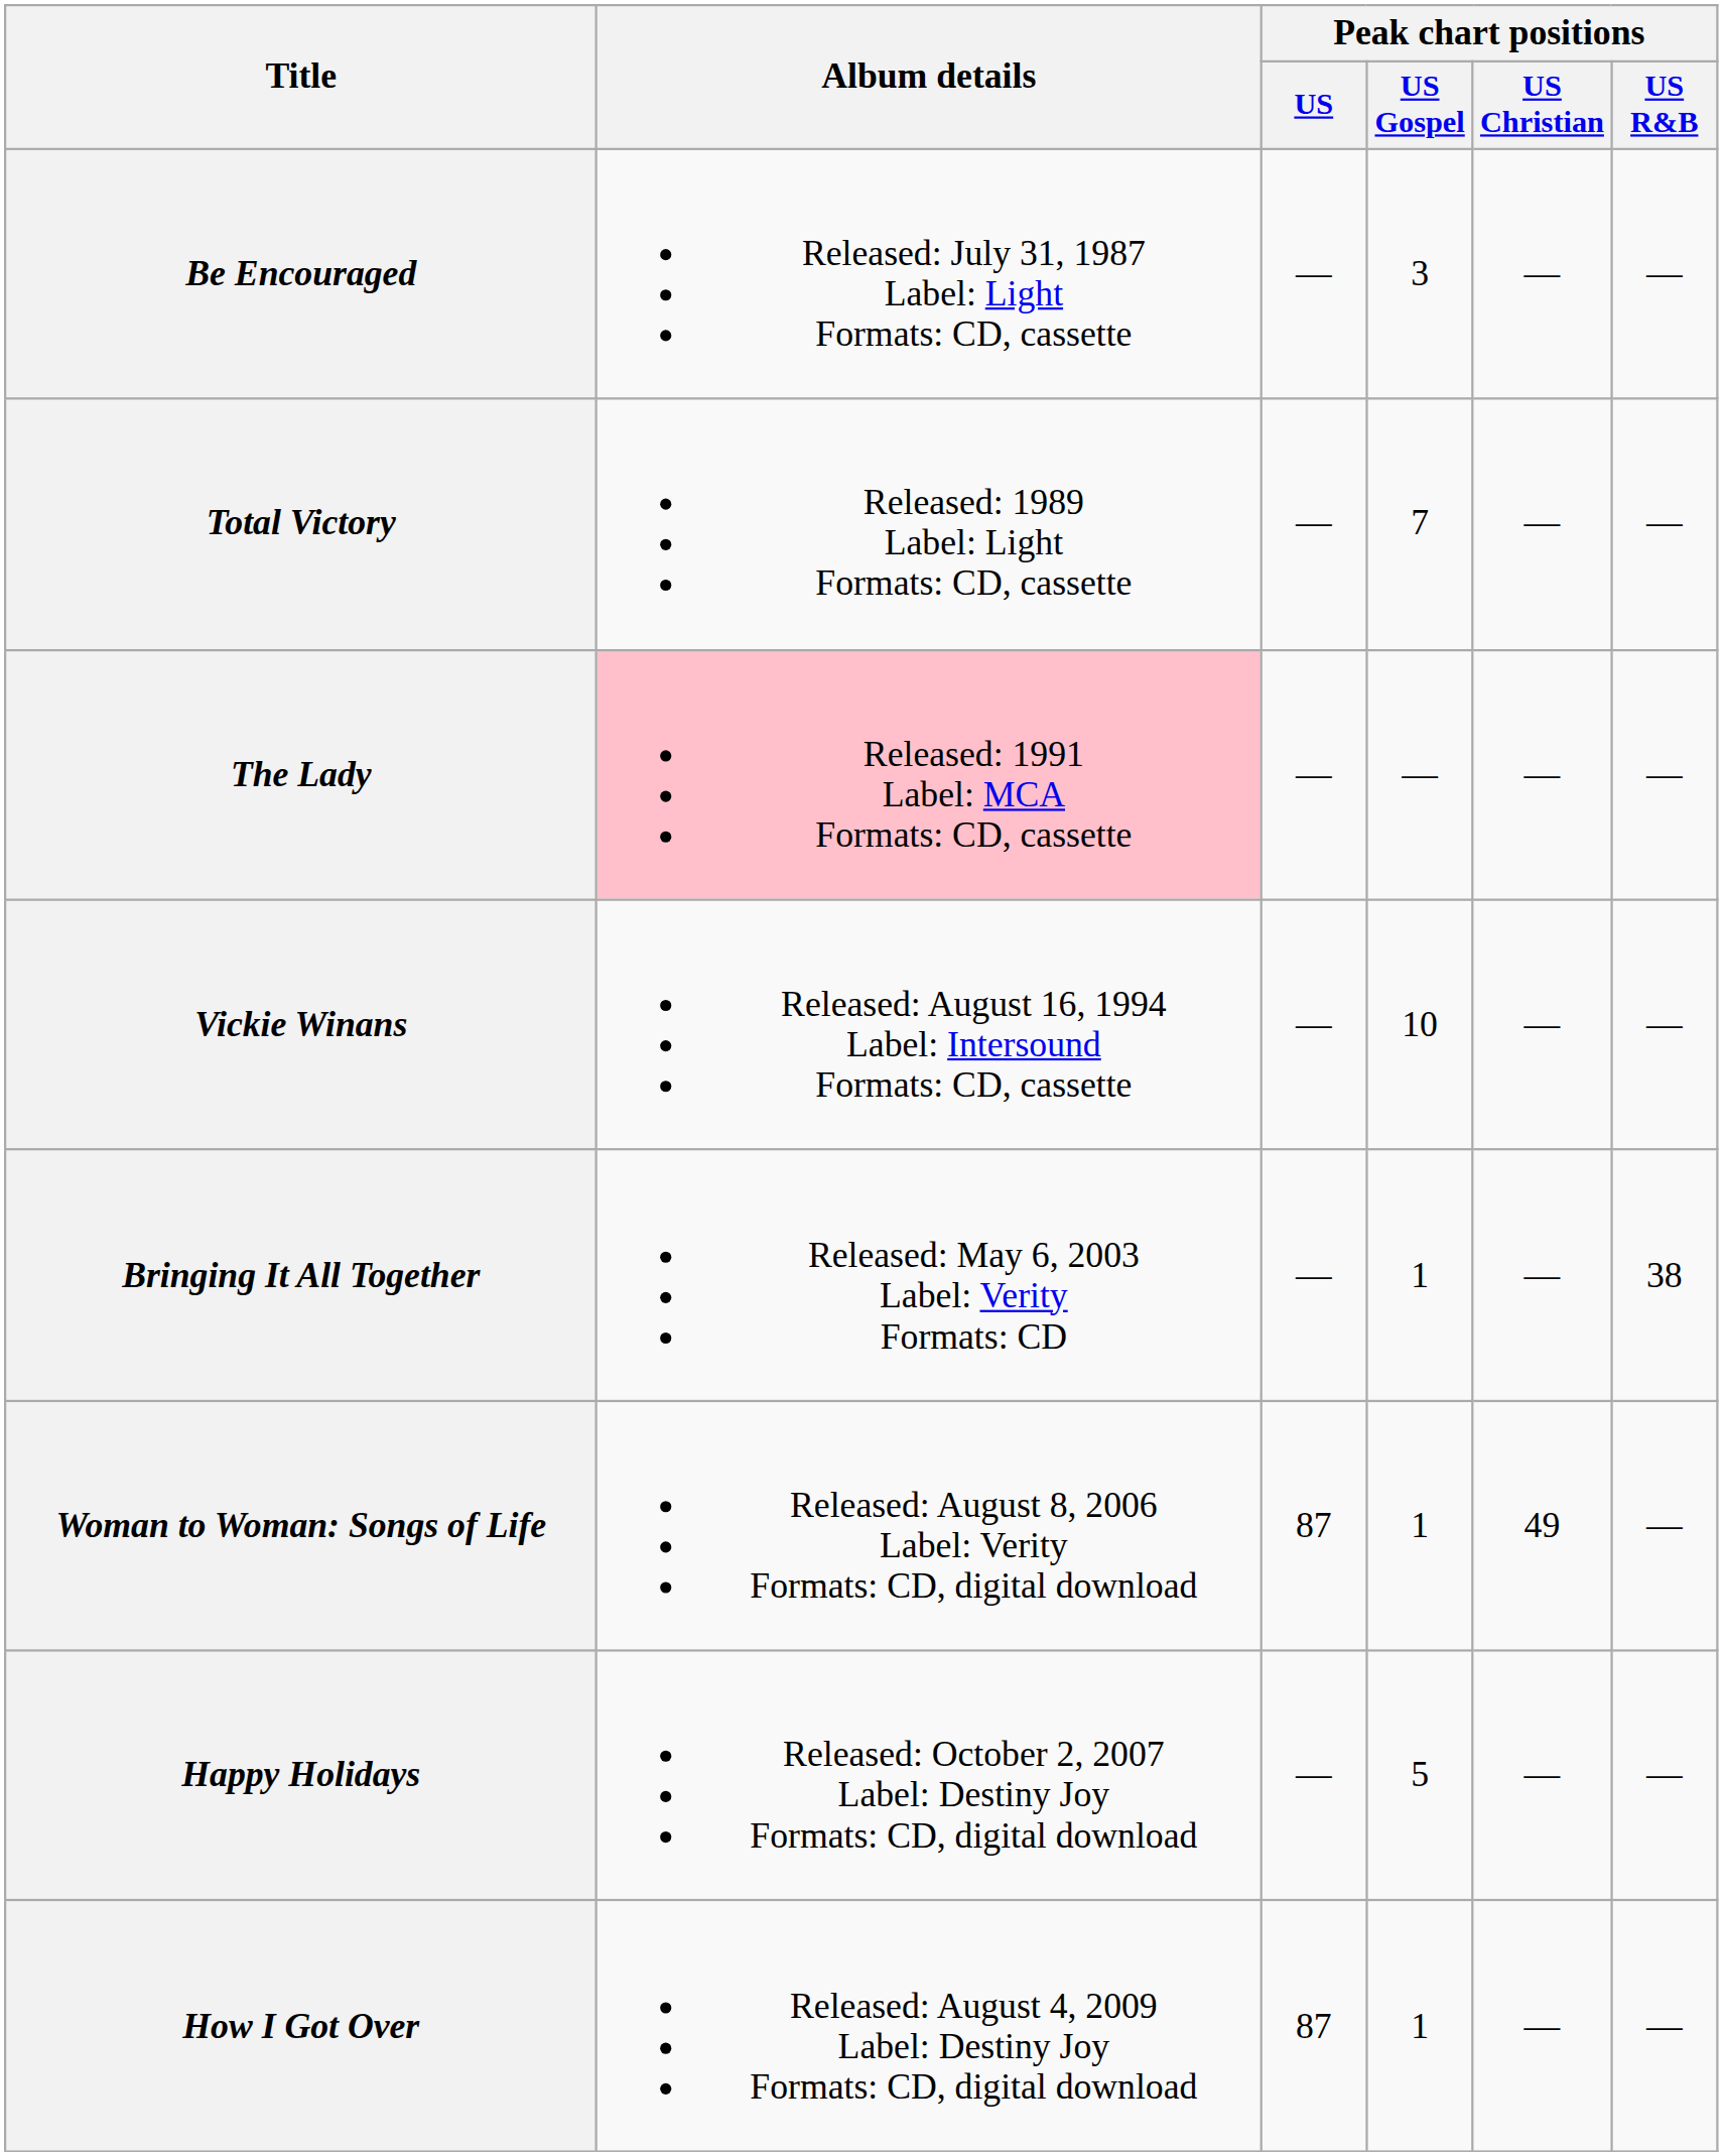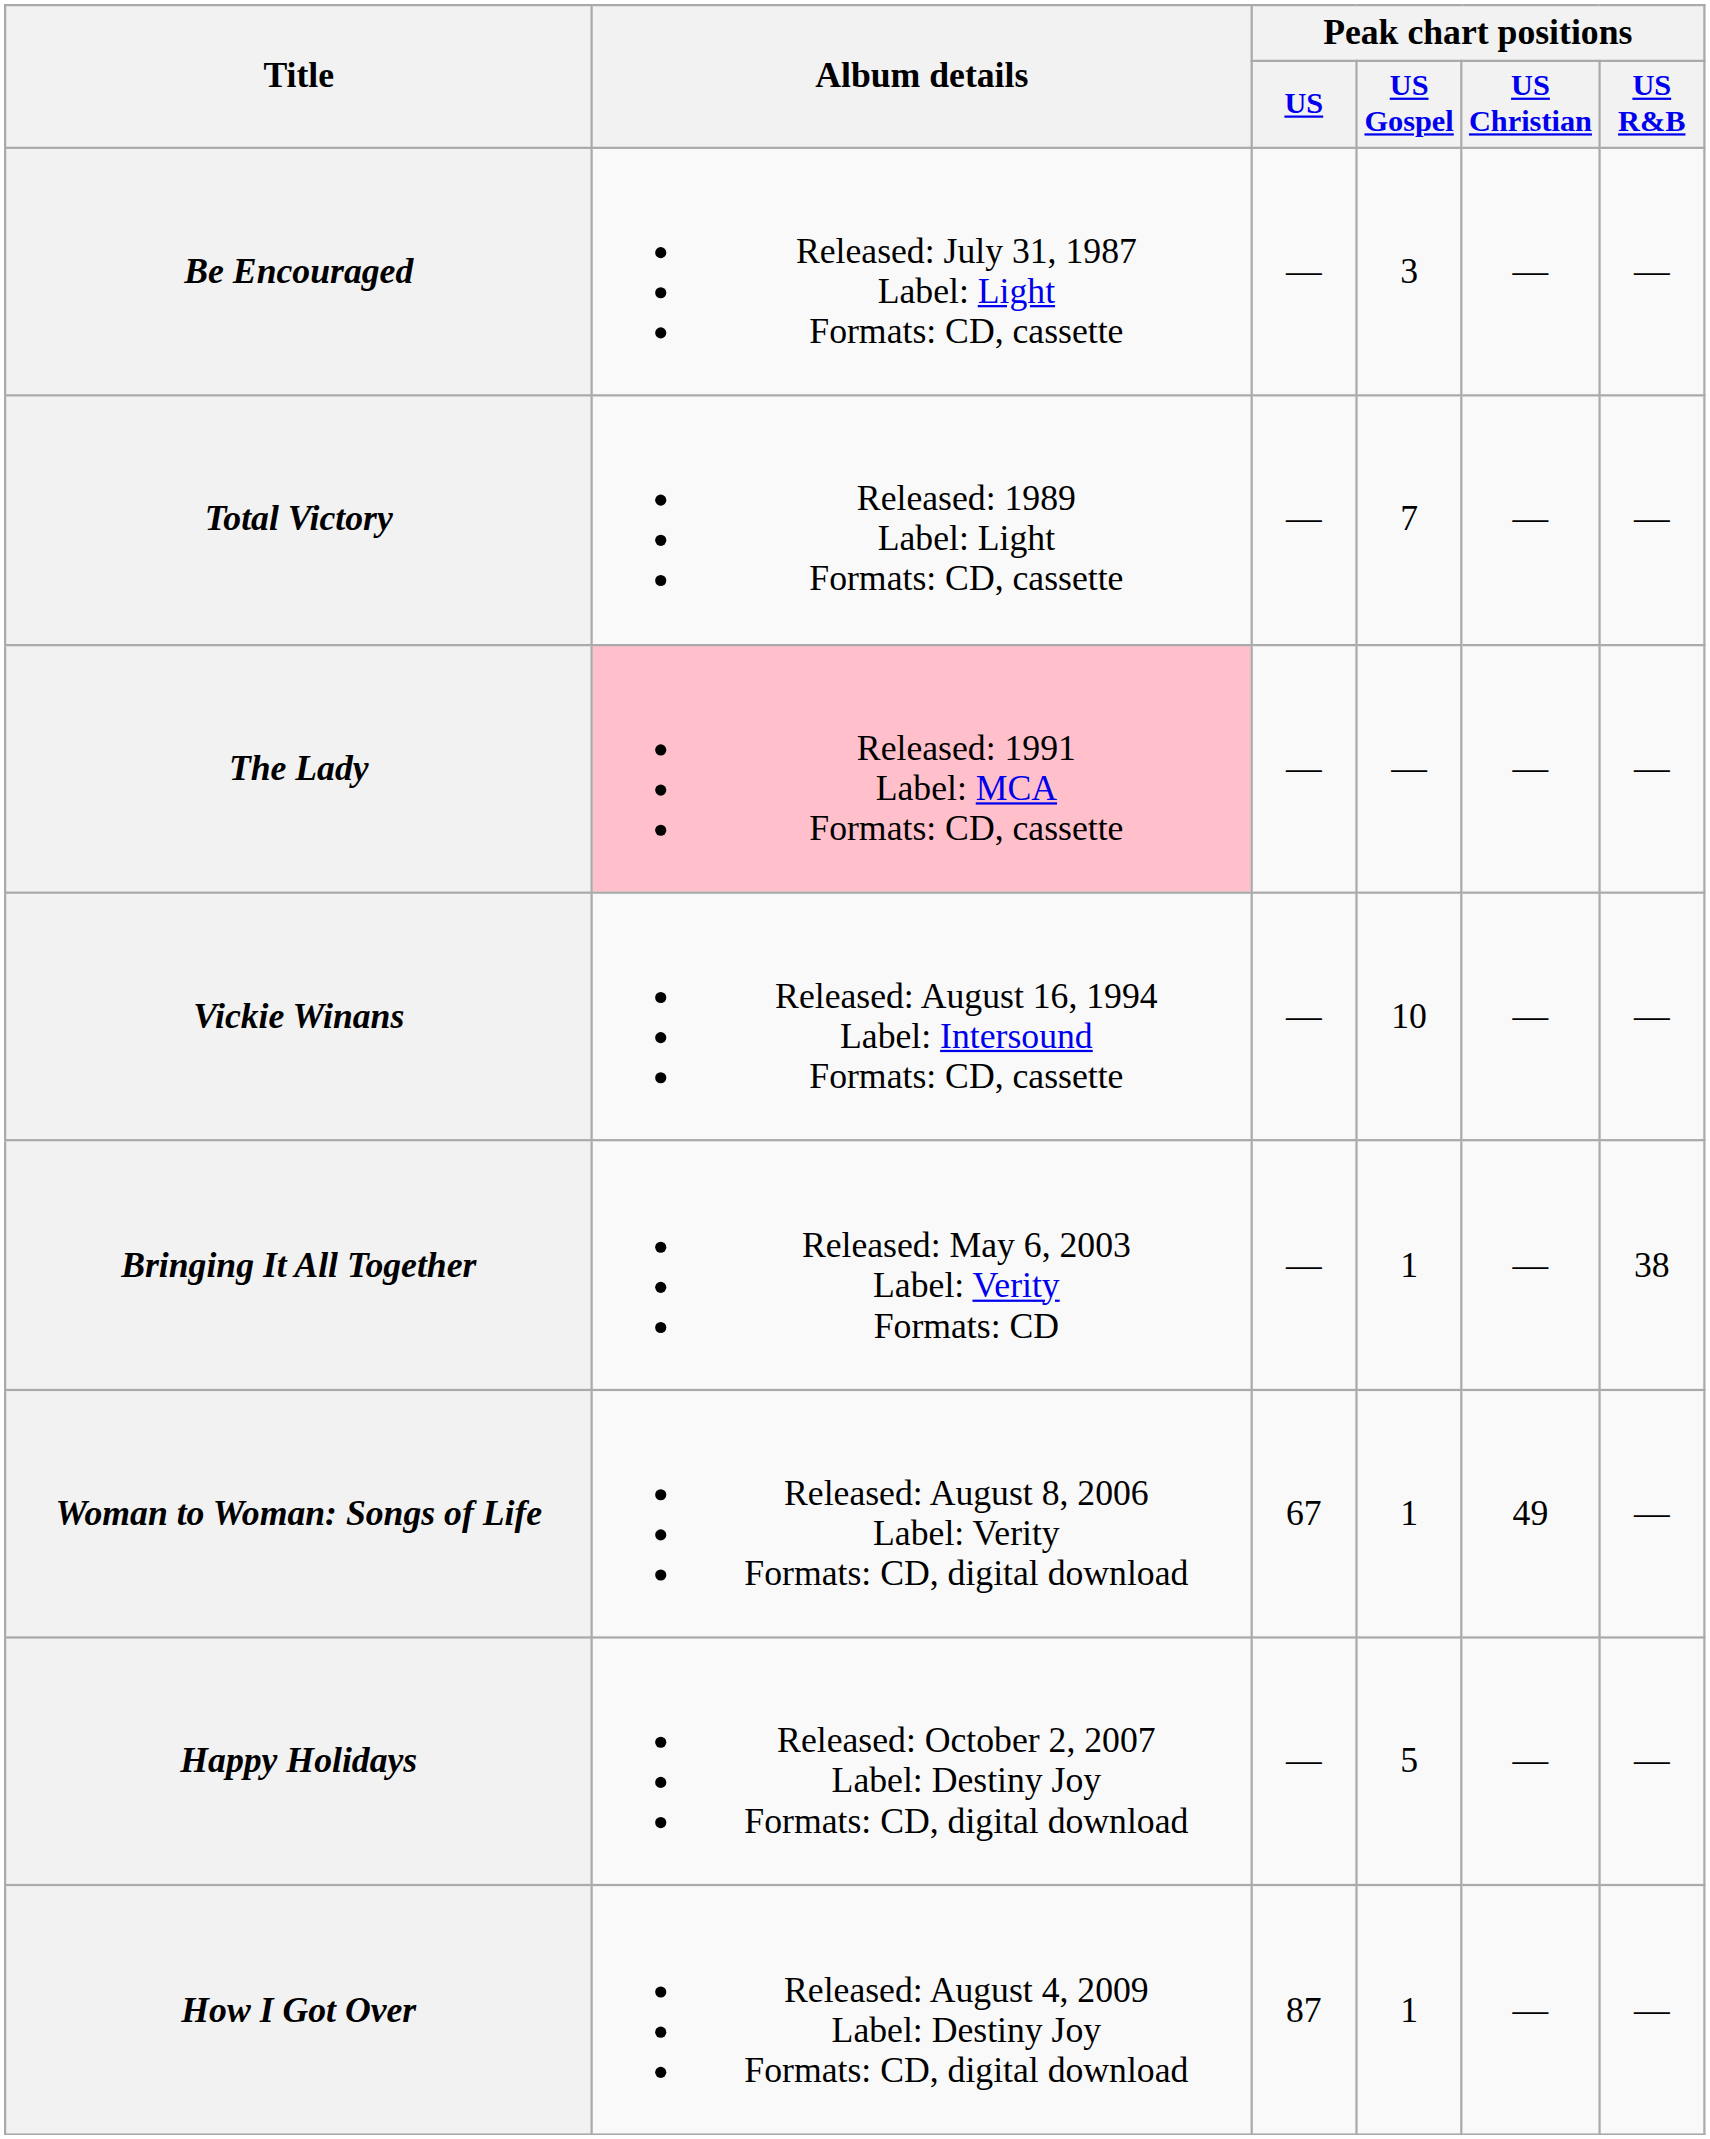 <table class="wikitable plainrowheaders" style="text-align:center;">
 <tr>
 <th scope="col" rowspan="2" style="width:16em;">Title</th>
 <th scope="col" rowspan="2" style="width:18em;">Album details</th>
 <th scope="col" colspan="4">Peak chart positions</th>
 </tr>
 <tr>
 <th style="width:3em;font-size:85%"><a href='#'>US</a></th>
 <th style="width:3em;font-size:85%"><a href='#'>US<br>Gospel</a></th>
 <th style="width:3em;font-size:85%"><a href='#'>US<br>Christian</a></th>
 <th style="width:3em;font-size:85%"><a href='#'>US<br>R&B</a></th>
 </tr>
 <tr>
 <th scope="row"><em>Be Encouraged</em></th>
 <td><br><ul><li>Released: July 31, 1987</li><li>Label: <a href='#'>Light</a></li><li>Formats: CD, cassette</li></ul></td>
 <td>—</td>
 <td>3</td>
 <td>—</td>
 <td>—</td>
 </tr>
 <tr>
 <th scope="row"><em>Total Victory</em></th>
 <td><br><ul><li>Released: 1989</li><li>Label: Light</li><li>Formats: CD, cassette</li></ul></td>
 <td>—</td>
 <td>7</td>
 <td>—</td>
 <td>—</td>
 </tr>
 <tr>
 <th scope="row"><em>The Lady</em></th>
 <td style="background: pink;"><br><ul><li>Released: 1991</li><li>Label: <a href='#'>MCA</a></li><li>Formats: CD, cassette</li></ul></td>
 <td>—</td>
 <td>—</td>
 <td>—</td>
 <td>—</td>
 </tr>
 <tr>
 <th scope="row"><em>Vickie Winans</em></th>
 <td><br><ul><li>Released: August 16, 1994</li><li>Label: <a href='#'>Intersound</a></li><li>Formats: CD, cassette</li></ul></td>
 <td>—</td>
 <td>10</td>
 <td>—</td>
 <td>—</td>
 </tr>
 <tr>
 <th scope="row"><em>Bringing It All Together</em></th>
 <td><br><ul><li>Released: May 6, 2003</li><li>Label: <a href='#'>Verity</a></li><li>Formats: CD</li></ul></td>
 <td>—</td>
 <td>1</td>
 <td>—</td>
 <td>38</td>
 </tr>
 <tr>
 <th scope="row"><em>Woman to Woman: Songs of Life</em></th>
 <td><br><ul><li>Released: August 8, 2006</li><li>Label: Verity</li><li>Formats: CD, digital download</li></ul></td>
-<td>87</td>
+<td>67</td>
 <td>1</td>
 <td>49</td>
 <td>—</td>
 </tr>
 <tr>
 <th scope="row"><em>Happy Holidays</em></th>
 <td><br><ul><li>Released: October 2, 2007</li><li>Label: Destiny Joy</li><li>Formats: CD, digital download</li></ul></td>
 <td>—</td>
 <td>5</td>
 <td>—</td>
 <td>—</td>
 </tr>
 <tr>
 <th scope="row"><em>How I Got Over</em></th>
 <td><br><ul><li>Released: August 4, 2009</li><li>Label: Destiny Joy</li><li>Formats: CD, digital download</li></ul></td>
 <td>87</td>
 <td>1</td>
 <td>—</td>
 <td>—</td>
 </tr>
 <tr>
 </tr>
 </table>
